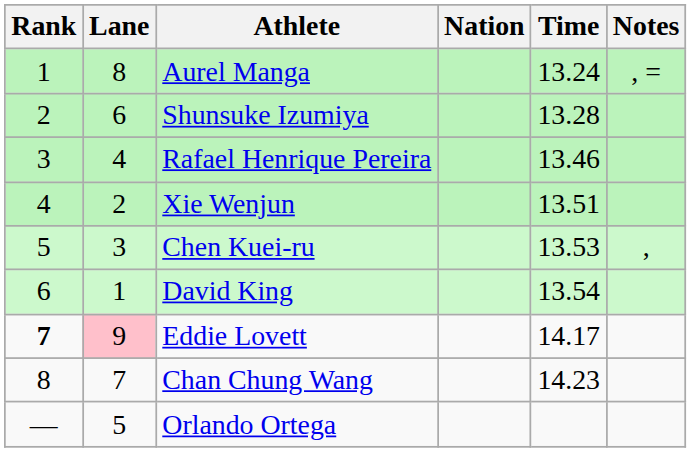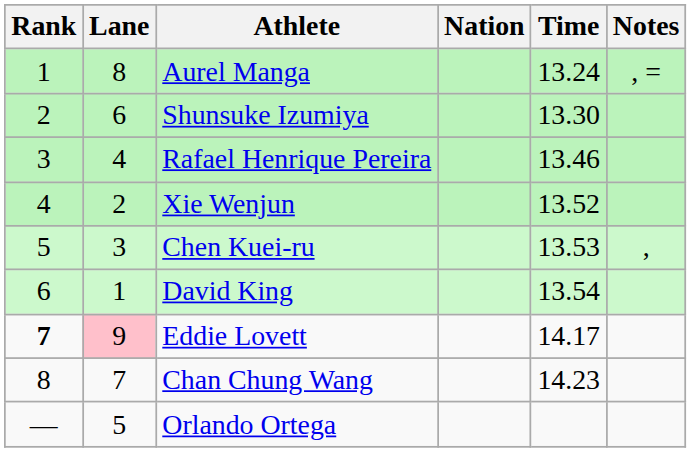 <table class="wikitable sortable" style="text-align:center;">
 <tr>
 <th>Rank</th>
 <th>Lane</th>
 <th>Athlete</th>
 <th>Nation</th>
 <th>Time</th>
 <th>Notes</th>
 </tr>
 <tr bgcolor="#bbf3bb">
 <td>1</td>
 <td>8</td>
 <td align="left"><a href='#'>Aurel Manga</a></td>
 <td align="left"></td>
 <td>13.24</td>
 <td>, =</td>
 </tr>
 <tr bgcolor="#bbf3bb">
 <td>2</td>
 <td>6</td>
 <td align="left"><a href='#'>Shunsuke Izumiya</a></td>
 <td align="left"></td>
-<td>13.28</td>
+<td>13.30</td>
 <td></td>
 </tr>
 <tr bgcolor="#bbf3bb">
 <td>3</td>
 <td>4</td>
 <td align="left"><a href='#'>Rafael Henrique Pereira</a></td>
 <td align="left"></td>
 <td>13.46</td>
 <td></td>
 </tr>
 <tr bgcolor="#bbf3bb">
 <td>4</td>
 <td>2</td>
 <td align="left"><a href='#'>Xie Wenjun</a></td>
 <td align="left"></td>
-<td>13.51</td>
+<td>13.52</td>
 <td></td>
 </tr>
 <tr bgcolor="#ccf9cc">
 <td>5</td>
 <td>3</td>
 <td align="left"><a href='#'>Chen Kuei-ru</a></td>
 <td align="left"></td>
 <td>13.53</td>
 <td>, </td>
 </tr>
 <tr bgcolor="#ccf9cc">
 <td>6</td>
 <td>1</td>
 <td align="left"><a href='#'>David King</a></td>
 <td align="left"></td>
 <td>13.54</td>
 <td></td>
 </tr>
 <tr>
 <td><strong>7</strong></td>
 <td style="background: pink;">9</td>
 <td align="left"><a href='#'>Eddie Lovett</a></td>
 <td align="left"></td>
 <td>14.17</td>
 <td></td>
 </tr>
 <tr>
 <td>8</td>
 <td>7</td>
 <td align="left"><a href='#'>Chan Chung Wang</a></td>
 <td align="left"></td>
 <td>14.23</td>
 <td></td>
 </tr>
 <tr>
 <td data-sort-value=9>—</td>
 <td>5</td>
 <td align="left"><a href='#'>Orlando Ortega</a></td>
 <td align="left"></td>
 <td data-sort-value=99.99></td>
 <td></td>
 </tr>
 </table>
